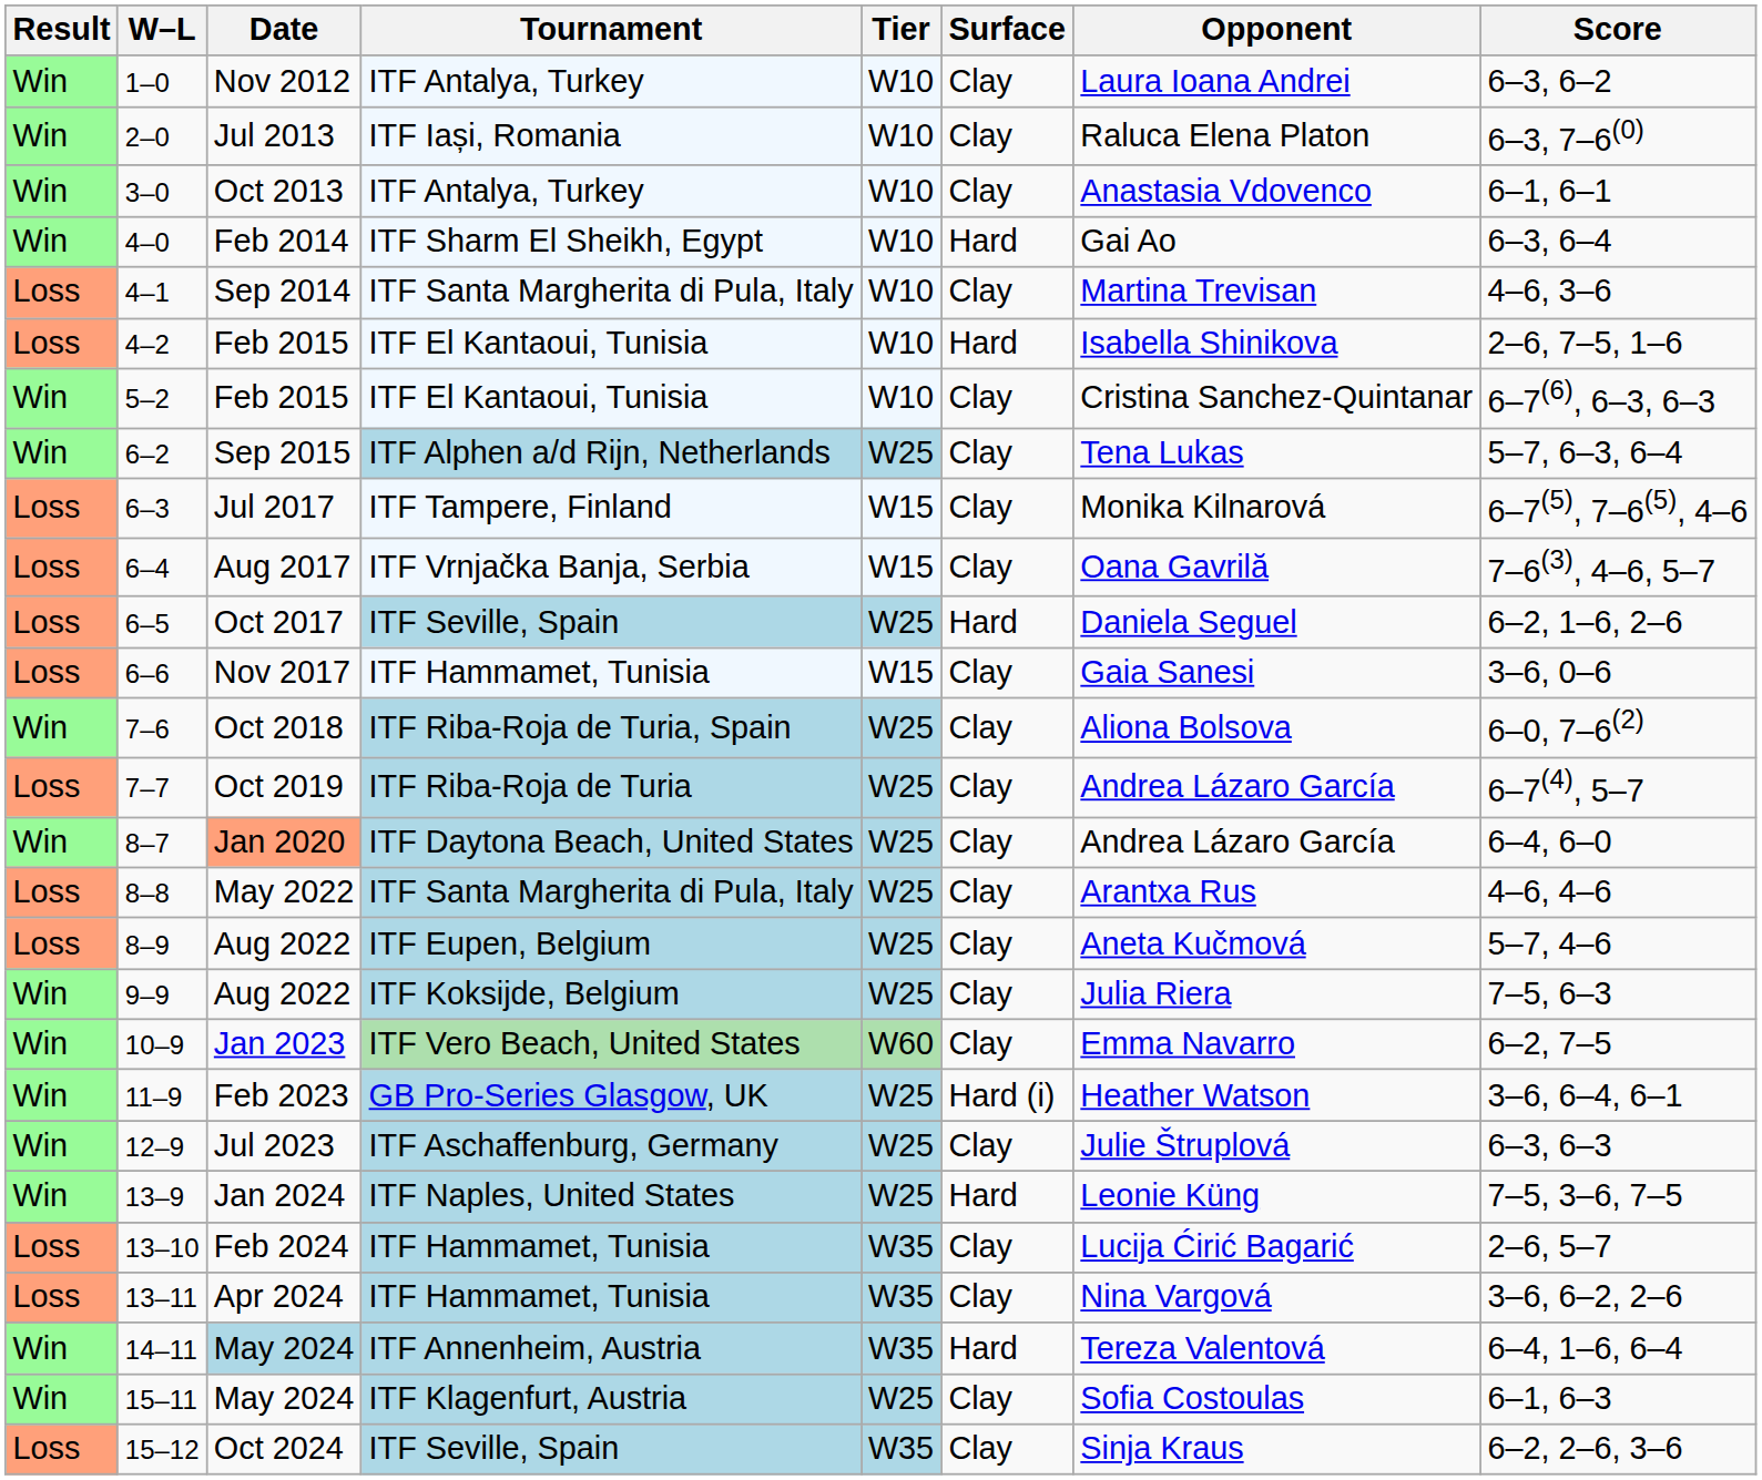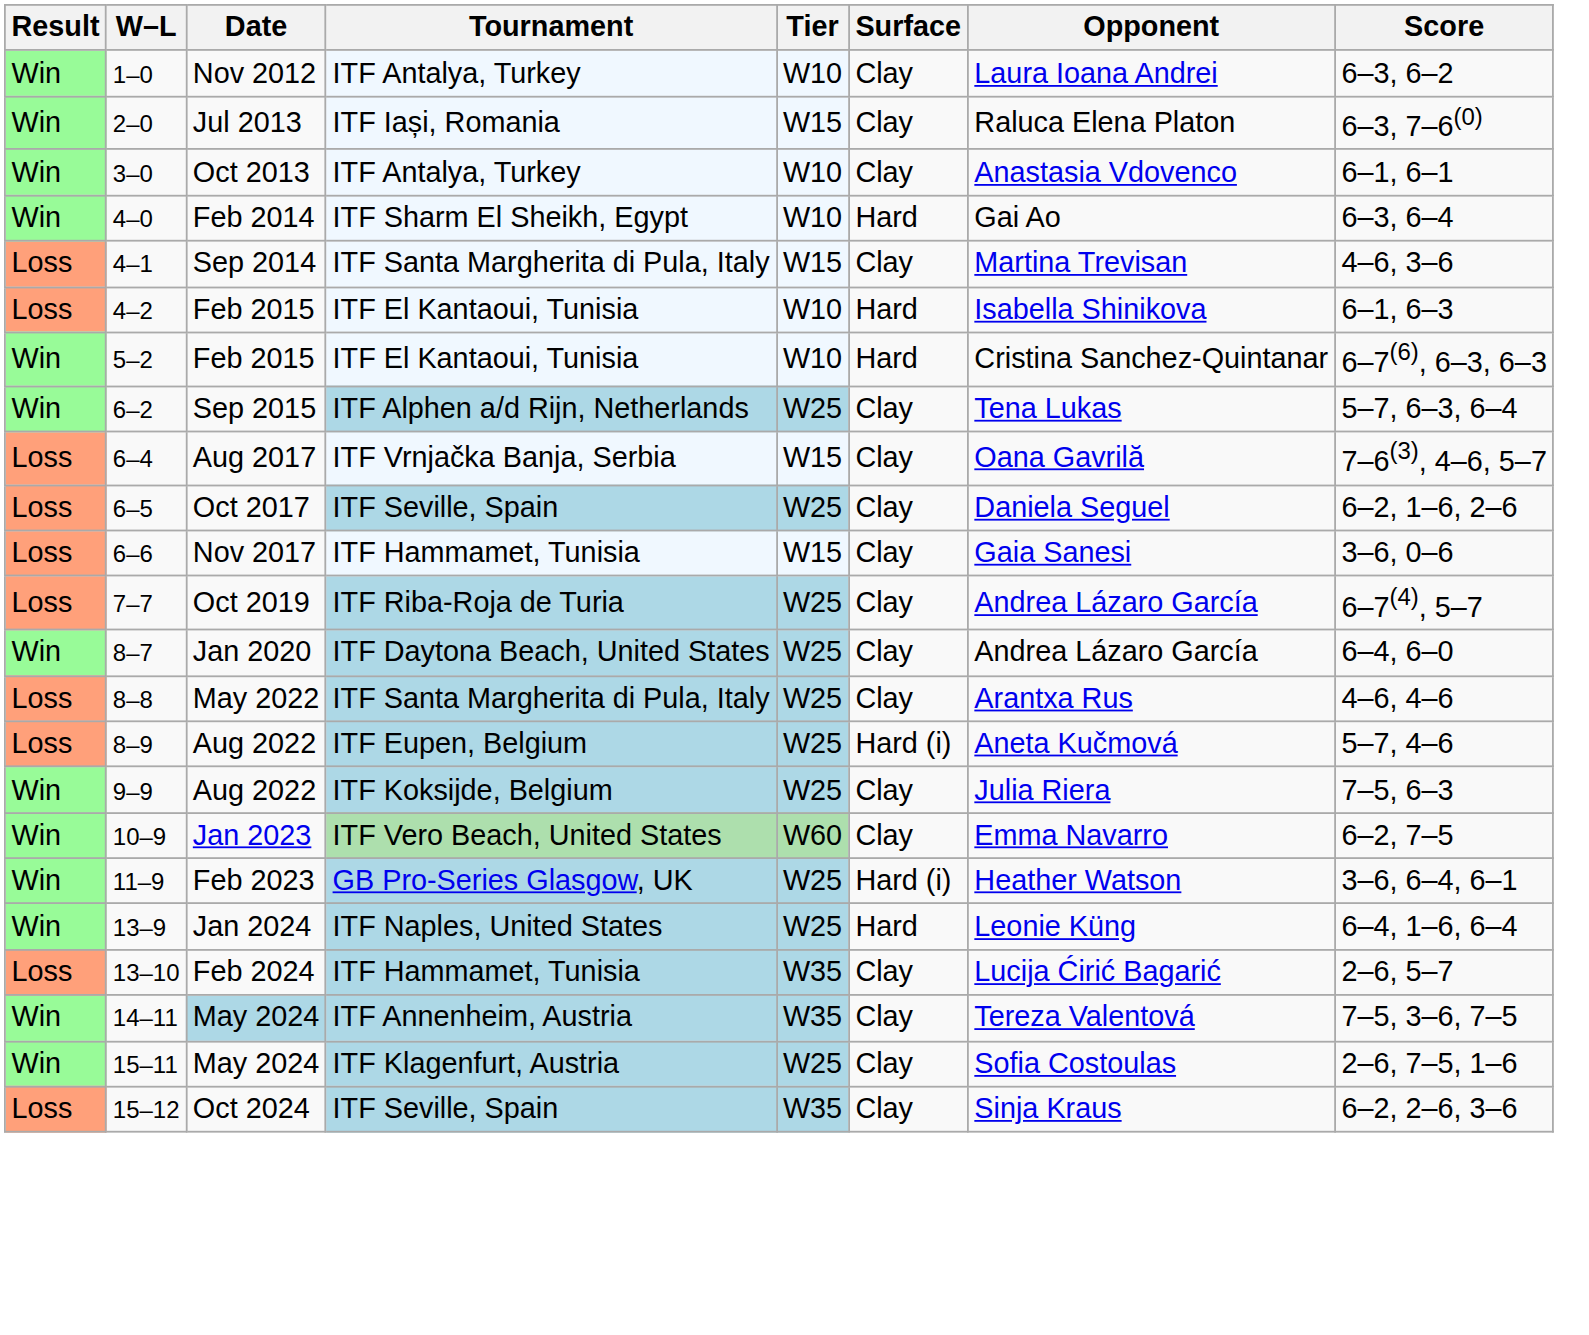 <table class="sortable wikitable">
 <tr>
 <th>Result</th>
 <th class="unsortable">W–L</th>
 <th>Date</th>
 <th>Tournament</th>
 <th>Tier</th>
 <th>Surface</th>
 <th>Opponent</th>
 <th class="unsortable">Score</th>
 </tr>
 <tr>
 <td style="background:#98fb98;">Win</td>
 <td><small>1–0</small></td>
 <td>Nov 2012</td>
 <td style="background:#f0f8ff;">ITF Antalya, Turkey</td>
 <td style="background:#f0f8ff;">W10</td>
 <td>Clay</td>
 <td> <a href='#'>Laura Ioana Andrei</a></td>
 <td>6–3, 6–2</td>
 </tr>
 <tr>
 <td style="background:#98fb98;">Win</td>
 <td><small>2–0</small></td>
 <td>Jul 2013</td>
 <td style="background:#f0f8ff;">ITF Iași, Romania</td>
-<td style="background:#f0f8ff;">W10</td>
+<td style="background:#f0f8ff;">W15</td>
 <td>Clay</td>
 <td> Raluca Elena Platon</td>
 <td>6–3, 7–6<sup>(0)</sup></td>
 </tr>
 <tr>
 <td style="background:#98fb98;">Win</td>
 <td><small>3–0</small></td>
 <td>Oct 2013</td>
 <td style="background:#f0f8ff;">ITF Antalya, Turkey</td>
 <td style="background:#f0f8ff;">W10</td>
 <td>Clay</td>
 <td> <a href='#'>Anastasia Vdovenco</a></td>
 <td>6–1, 6–1</td>
 </tr>
 <tr>
 <td style="background:#98fb98;">Win</td>
 <td><small>4–0</small></td>
 <td>Feb 2014</td>
 <td style="background:#f0f8ff;">ITF Sharm El Sheikh, Egypt</td>
 <td style="background:#f0f8ff;">W10</td>
 <td>Hard</td>
 <td> Gai Ao</td>
 <td>6–3, 6–4</td>
 </tr>
 <tr>
 <td style="background:#ffa07a;">Loss</td>
 <td><small>4–1</small></td>
 <td>Sep 2014</td>
 <td style="background:#f0f8ff;">ITF Santa Margherita di Pula, Italy</td>
-<td style="background:#f0f8ff;">W10</td>
+<td style="background:#f0f8ff;">W15</td>
 <td>Clay</td>
 <td> <a href='#'>Martina Trevisan</a></td>
 <td>4–6, 3–6</td>
 </tr>
 <tr>
 <td style="background:#ffa07a;">Loss</td>
 <td><small>4–2</small></td>
 <td>Feb 2015</td>
 <td style="background:#f0f8ff;">ITF El Kantaoui, Tunisia</td>
 <td style="background:#f0f8ff;">W10</td>
 <td>Hard</td>
 <td> <a href='#'>Isabella Shinikova</a></td>
-<td>2–6, 7–5, 1–6</td>
+<td>6–1, 6–3</td>
 </tr>
 <tr>
 <td style="background:#98fb98;">Win</td>
 <td><small>5–2</small></td>
 <td>Feb 2015</td>
 <td style="background:#f0f8ff;">ITF El Kantaoui, Tunisia</td>
 <td style="background:#f0f8ff;">W10</td>
-<td>Clay</td>
+<td>Hard</td>
 <td> Cristina Sanchez-Quintanar</td>
 <td>6–7<sup>(6)</sup>, 6–3, 6–3</td>
 </tr>
 <tr>
 <td style="background:#98fb98;">Win</td>
 <td><small>6–2</small></td>
 <td>Sep 2015</td>
 <td style="background:lightblue;">ITF Alphen a/d Rijn, Netherlands</td>
 <td style="background:lightblue;">W25</td>
 <td>Clay</td>
 <td> <a href='#'>Tena Lukas</a></td>
 <td>5–7, 6–3, 6–4</td>
-</tr>
-<tr>
-<td style="background:#ffa07a;">Loss</td>
-<td><small>6–3</small></td>
-<td>Jul 2017</td>
-<td style="background:#f0f8ff;">ITF Tampere, Finland</td>
-<td style="background:#f0f8ff;">W15</td>
-<td>Clay</td>
-<td> Monika Kilnarová</td>
-<td>6–7<sup>(5)</sup>, 7–6<sup>(5)</sup>, 4–6</td>
 </tr>
 <tr>
 <td style="background:#ffa07a;">Loss</td>
 <td><small>6–4</small></td>
 <td>Aug 2017</td>
 <td style="background:#f0f8ff;">ITF Vrnjačka Banja, Serbia</td>
 <td style="background:#f0f8ff;">W15</td>
 <td>Clay</td>
 <td> <a href='#'>Oana Gavrilă</a></td>
 <td>7–6<sup>(3)</sup>, 4–6, 5–7</td>
 </tr>
 <tr>
 <td style="background:#ffa07a;">Loss</td>
 <td><small>6–5</small></td>
 <td>Oct 2017</td>
 <td style="background:lightblue;">ITF Seville, Spain</td>
 <td style="background:lightblue;">W25</td>
-<td>Hard</td>
+<td>Clay</td>
 <td> <a href='#'>Daniela Seguel</a></td>
 <td>6–2, 1–6, 2–6</td>
 </tr>
 <tr>
 <td style="background:#ffa07a;">Loss</td>
 <td><small>6–6</small></td>
 <td>Nov 2017</td>
 <td style="background:#f0f8ff;">ITF Hammamet, Tunisia</td>
 <td style="background:#f0f8ff;">W15</td>
 <td>Clay</td>
 <td> <a href='#'>Gaia Sanesi</a></td>
 <td>3–6, 0–6</td>
 </tr>
 <tr>
-<td style="background:#98fb98;">Win</td>
-<td><small>7–6</small></td>
-<td>Oct 2018</td>
-<td style="background:lightblue;">ITF Riba-Roja de Turia, Spain</td>
-<td style="background:lightblue;">W25</td>
-<td>Clay</td>
-<td> <a href='#'>Aliona Bolsova</a></td>
-<td>6–0, 7–6<sup>(2)</sup></td>
-</tr>
-<tr>
 <td style="background:#ffa07a;">Loss</td>
 <td><small>7–7</small></td>
 <td>Oct 2019</td>
 <td style="background:lightblue;">ITF Riba-Roja de Turia</td>
 <td style="background:lightblue;">W25</td>
 <td>Clay</td>
 <td> <a href='#'>Andrea Lázaro García</a></td>
 <td>6–7<sup>(4)</sup>, 5–7</td>
 </tr>
 <tr>
 <td style="background:#98fb98;">Win</td>
 <td><small>8–7</small></td>
-<td style="background: lightsalmon;">Jan 2020</td>
+<td>Jan 2020</td>
 <td style="background:lightblue;">ITF Daytona Beach, United States</td>
 <td style="background:lightblue;">W25</td>
 <td>Clay</td>
 <td> Andrea Lázaro García</td>
 <td>6–4, 6–0</td>
 </tr>
 <tr>
 <td style="background:#ffa07a;">Loss</td>
 <td><small>8–8</small></td>
 <td>May 2022</td>
 <td style="background:lightblue;">ITF Santa Margherita di Pula, Italy</td>
 <td style="background:lightblue;">W25</td>
 <td>Clay</td>
 <td> <a href='#'>Arantxa Rus</a></td>
 <td>4–6, 4–6</td>
 </tr>
 <tr>
 <td style="background:#ffa07a;">Loss</td>
 <td><small>8–9</small></td>
 <td>Aug 2022</td>
 <td style="background:lightblue;">ITF Eupen, Belgium</td>
 <td style="background:lightblue;">W25</td>
-<td>Clay</td>
+<td>Hard (i)</td>
 <td> <a href='#'>Aneta Kučmová</a></td>
 <td>5–7, 4–6</td>
 </tr>
 <tr>
 <td style="background:#98fb98;">Win</td>
 <td><small>9–9</small></td>
 <td>Aug 2022</td>
 <td style="background:lightblue;">ITF Koksijde, Belgium</td>
 <td style="background:lightblue;">W25</td>
 <td>Clay</td>
 <td> <a href='#'>Julia Riera</a></td>
 <td>7–5, 6–3</td>
 </tr>
 <tr>
 <td style="background:#98fb98;">Win</td>
 <td><small>10–9</small></td>
 <td><a href='#'>Jan 2023</a></td>
 <td style="background:#addfad;">ITF Vero Beach, United States</td>
 <td style="background:#addfad;">W60</td>
 <td>Clay</td>
 <td> <a href='#'>Emma Navarro</a></td>
 <td>6–2, 7–5</td>
 </tr>
 <tr>
 <td style="background:#98fb98;">Win</td>
 <td><small>11–9</small></td>
 <td>Feb 2023</td>
 <td style="background:lightblue;"><a href='#'>GB Pro-Series Glasgow</a>, UK</td>
 <td style="background:lightblue;">W25</td>
 <td>Hard (i)</td>
 <td> <a href='#'>Heather Watson</a></td>
 <td>3–6, 6–4, 6–1</td>
 </tr>
 <tr>
 <td style="background:#98fb98;">Win</td>
-<td><small>12–9</small></td>
-<td>Jul 2023</td>
-<td style="background:lightblue;">ITF Aschaffenburg, Germany</td>
-<td style="background:lightblue;">W25</td>
-<td>Clay</td>
-<td> <a href='#'>Julie Štruplová</a></td>
-<td>6–3, 6–3</td>
-</tr>
-<tr>
-<td style="background:#98fb98;">Win</td>
 <td><small>13–9</small></td>
 <td>Jan 2024</td>
 <td style="background:lightblue;">ITF Naples, United States</td>
 <td style="background:lightblue;">W25</td>
 <td>Hard</td>
 <td> <a href='#'>Leonie Küng</a></td>
-<td>7–5, 3–6, 7–5</td>
+<td>6–4, 1–6, 6–4</td>
 </tr>
 <tr>
 <td style="background:#ffa07a;">Loss</td>
 <td><small>13–10</small></td>
 <td>Feb 2024</td>
 <td style="background:lightblue;">ITF Hammamet, Tunisia</td>
 <td style="background:lightblue;">W35</td>
 <td>Clay</td>
 <td> <a href='#'>Lucija Ćirić Bagarić</a></td>
 <td>2–6, 5–7</td>
 </tr>
 <tr>
-<td style="background:#ffa07a;">Loss</td>
-<td><small>13–11</small></td>
-<td>Apr 2024</td>
-<td style="background:lightblue;">ITF Hammamet, Tunisia</td>
-<td style="background:lightblue;">W35</td>
-<td>Clay</td>
-<td> <a href='#'>Nina Vargová</a></td>
-<td>3–6, 6–2, 2–6</td>
-</tr>
-<tr>
 <td style="background:#98fb98;">Win</td>
 <td><small>14–11</small></td>
 <td style="background: lightblue;">May 2024</td>
 <td style="background:lightblue;">ITF Annenheim, Austria</td>
 <td style="background:lightblue;">W35</td>
-<td>Hard</td>
+<td>Clay</td>
 <td> <a href='#'>Tereza Valentová</a></td>
-<td>6–4, 1–6, 6–4</td>
+<td>7–5, 3–6, 7–5</td>
 </tr>
 <tr>
 <td style="background:#98fb98;">Win</td>
 <td><small>15–11</small></td>
 <td>May 2024</td>
 <td style="background:lightblue;">ITF Klagenfurt, Austria</td>
 <td style="background:lightblue;">W25</td>
 <td>Clay</td>
 <td> <a href='#'>Sofia Costoulas</a></td>
-<td>6–1, 6–3</td>
+<td>2–6, 7–5, 1–6</td>
 </tr>
 <tr>
 <td style="background:#ffa07a;">Loss</td>
 <td><small>15–12</small></td>
 <td>Oct 2024</td>
 <td style="background:lightblue;">ITF Seville, Spain</td>
 <td style="background:lightblue;">W35</td>
 <td>Clay</td>
 <td> <a href='#'>Sinja Kraus</a></td>
 <td>6–2, 2–6, 3–6</td>
 </tr>
 </table>
